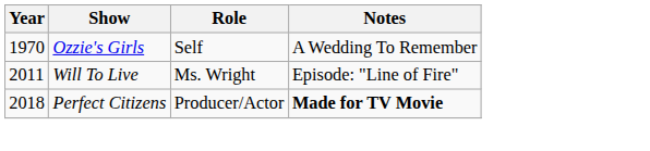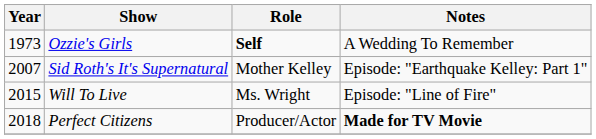 <table class="wikitable sortable">
 <tr>
 <th>Year</th>
 <th>Show</th>
 <th>Role</th>
 <th>Notes</th>
 </tr>
 <tr>
-<td>1970</td>
+<td>1973</td>
 <td><em><a href='#'>Ozzie's Girls</a></em></td>
-<td>Self</td>
+<td><strong>Self</strong></td>
 <td>A Wedding To Remember</td>
 </tr>
 <tr>
-<td>2011</td>
+<td>2007</td>
+<td><em><a href='#'>Sid Roth's It's Supernatural</a></em></td>
+<td>Mother Kelley</td>
+<td>Episode: "Earthquake Kelley: Part 1"</td>
+</tr>
+<tr>
+<td>2015</td>
 <td><em>Will To Live</em></td>
 <td>Ms. Wright</td>
 <td>Episode: "Line of Fire"</td>
 </tr>
 <tr>
 <td>2018</td>
 <td><em>Perfect Citizens</em></td>
 <td>Producer/Actor</td>
 <td><strong>Made for TV Movie</strong></td>
 </tr>
 <tr>
 </tr>
 </table>
